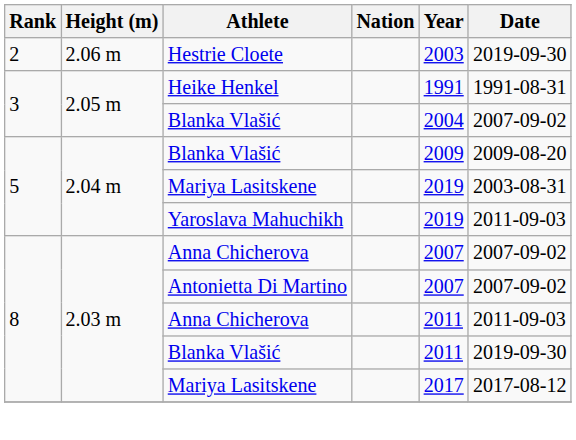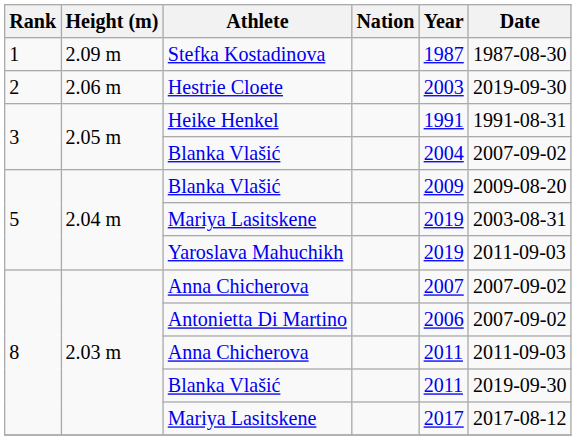 <table class=wikitable style="font-size:95%">
 <tr>
 <th>Rank</th>
 <th>Height (m)</th>
 <th>Athlete</th>
 <th>Nation</th>
 <th>Year</th>
 <th>Date</th>
+</tr>
+<tr>
+<td>1</td>
+<td>2.09 m</td>
+<td><a href='#'>Stefka Kostadinova</a></td>
+<td></td>
+<td><a href='#'>1987</a></td>
+<td>1987-08-30</td>
 </tr>
 <tr>
 <td>2</td>
 <td>2.06 m</td>
 <td><a href='#'>Hestrie Cloete</a></td>
 <td></td>
 <td><a href='#'>2003</a></td>
 <td>2019-09-30</td>
 </tr>
 <tr>
 <td rowspan="2">3</td>
 <td rowspan="2">2.05 m</td>
 <td><a href='#'>Heike Henkel</a></td>
 <td></td>
 <td><a href='#'>1991</a></td>
 <td>1991-08-31</td>
 </tr>
 <tr>
 <td><a href='#'>Blanka Vlašić</a></td>
 <td></td>
 <td><a href='#'>2004</a></td>
 <td>2007-09-02</td>
 </tr>
 <tr>
 <td rowspan="3">5</td>
 <td rowspan="3">2.04 m</td>
 <td><a href='#'>Blanka Vlašić</a></td>
 <td></td>
 <td><a href='#'>2009</a></td>
 <td>2009-08-20</td>
 </tr>
 <tr>
 <td><a href='#'>Mariya Lasitskene</a></td>
 <td></td>
 <td><a href='#'>2019</a></td>
 <td>2003-08-31</td>
 </tr>
 <tr>
 <td><a href='#'>Yaroslava Mahuchikh</a></td>
 <td></td>
 <td><a href='#'>2019</a></td>
 <td>2011-09-03</td>
 </tr>
 <tr>
 <td rowspan="5">8</td>
 <td rowspan="5">2.03 m</td>
 <td><a href='#'>Anna Chicherova</a></td>
 <td></td>
 <td><a href='#'>2007</a></td>
 <td>2007-09-02</td>
 </tr>
 <tr>
 <td><a href='#'>Antonietta Di Martino</a></td>
 <td></td>
-<td><a href='#'>2007</a></td>
+<td><a href='#'>2006</a></td>
 <td>2007-09-02</td>
 </tr>
 <tr>
 <td><a href='#'>Anna Chicherova</a></td>
 <td></td>
 <td><a href='#'>2011</a></td>
 <td>2011-09-03</td>
 </tr>
 <tr>
 <td><a href='#'>Blanka Vlašić</a></td>
 <td></td>
 <td><a href='#'>2011</a></td>
 <td>2019-09-30</td>
 </tr>
 <tr>
 <td><a href='#'>Mariya Lasitskene</a></td>
 <td></td>
 <td><a href='#'>2017</a></td>
 <td>2017-08-12</td>
 </tr>
 <tr>
 </tr>
 </table>
